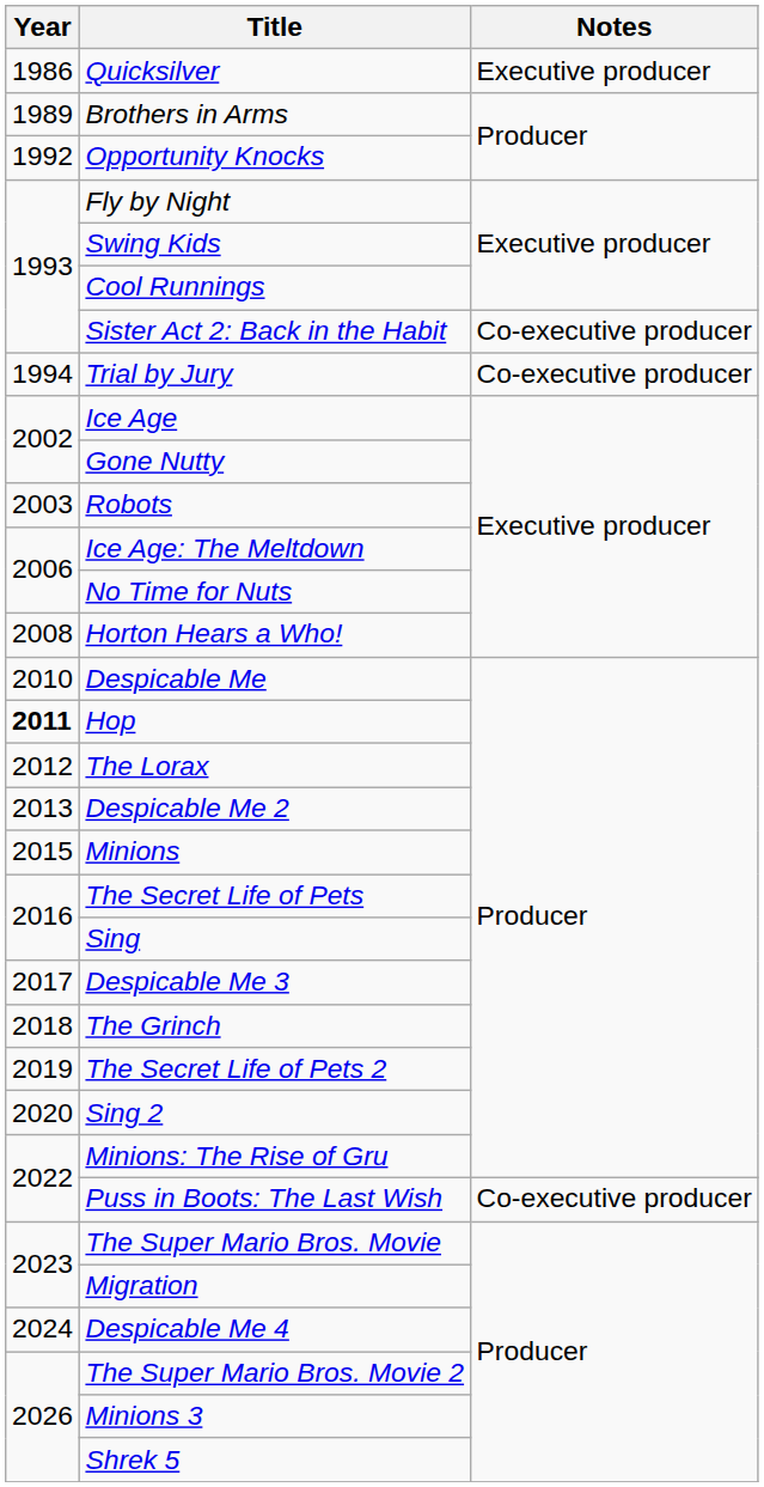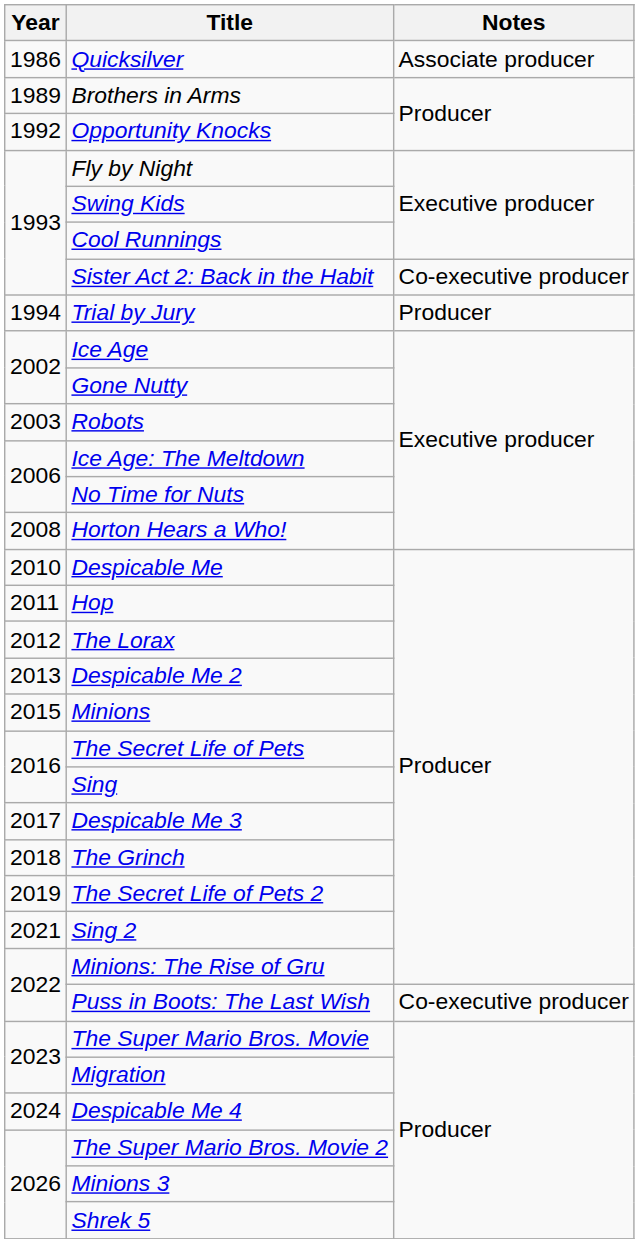 <table class="wikitable sortable">
 <tr>
 <th>Year</th>
 <th>Title</th>
 <th>Notes</th>
 </tr>
 <tr>
 <td>1986</td>
 <td><em><a href='#'>Quicksilver</a></em></td>
-<td>Executive producer</td>
+<td>Associate producer</td>
 </tr>
 <tr>
 <td>1989</td>
 <td><em>Brothers in Arms</em></td>
 <td rowspan="2">Producer</td>
 </tr>
 <tr>
 <td>1992</td>
 <td><em><a href='#'>Opportunity Knocks</a></em></td>
 </tr>
 <tr>
 <td rowspan="4">1993</td>
 <td><em>Fly by Night</em></td>
 <td rowspan="3">Executive producer</td>
 </tr>
 <tr>
 <td><em><a href='#'>Swing Kids</a></em></td>
 </tr>
 <tr>
 <td><em><a href='#'>Cool Runnings</a></em></td>
 </tr>
 <tr>
 <td><em><a href='#'>Sister Act 2: Back in the Habit</a></em></td>
 <td>Co-executive producer</td>
 </tr>
 <tr>
 <td>1994</td>
 <td><em><a href='#'>Trial by Jury</a></em></td>
-<td>Co-executive producer</td>
+<td>Producer</td>
 </tr>
 <tr>
 <td rowspan="2">2002</td>
 <td><em><a href='#'>Ice Age</a></em></td>
 <td rowspan="6">Executive producer</td>
 </tr>
 <tr>
 <td><em><a href='#'>Gone Nutty</a></em></td>
 </tr>
 <tr>
 <td>2003</td>
 <td><em><a href='#'>Robots</a></em></td>
 </tr>
 <tr>
 <td rowspan="2">2006</td>
 <td><em><a href='#'>Ice Age: The Meltdown</a></em></td>
 </tr>
 <tr>
 <td><em><a href='#'>No Time for Nuts</a></em></td>
 </tr>
 <tr>
 <td>2008</td>
 <td><em><a href='#'>Horton Hears a Who!</a></em></td>
 </tr>
 <tr>
 <td>2010</td>
 <td><em><a href='#'>Despicable Me</a></em></td>
 <td rowspan="12">Producer</td>
 </tr>
 <tr>
-<td><strong>2011</strong></td>
+<td>2011</td>
 <td><em><a href='#'>Hop</a></em></td>
 </tr>
 <tr>
 <td>2012</td>
 <td><em><a href='#'>The Lorax</a></em></td>
 </tr>
 <tr>
 <td>2013</td>
 <td><em><a href='#'>Despicable Me 2</a></em></td>
 </tr>
 <tr>
 <td>2015</td>
 <td><em><a href='#'>Minions</a></em></td>
 </tr>
 <tr>
 <td rowspan="2">2016</td>
 <td><em><a href='#'>The Secret Life of Pets</a></em></td>
 </tr>
 <tr>
 <td><em><a href='#'>Sing</a></em></td>
 </tr>
 <tr>
 <td>2017</td>
 <td><em><a href='#'>Despicable Me 3</a></em></td>
 </tr>
 <tr>
 <td>2018</td>
 <td><em><a href='#'>The Grinch</a></em></td>
 </tr>
 <tr>
 <td>2019</td>
 <td><em><a href='#'>The Secret Life of Pets 2</a></em></td>
 </tr>
 <tr>
-<td>2020</td>
+<td>2021</td>
 <td><em><a href='#'>Sing 2</a></em></td>
 </tr>
 <tr>
 <td rowspan="2">2022</td>
 <td><em><a href='#'>Minions: The Rise of Gru</a></em></td>
 </tr>
 <tr>
 <td><em><a href='#'>Puss in Boots: The Last Wish</a></em></td>
 <td>Co-executive producer</td>
 </tr>
 <tr>
 <td rowspan="2">2023</td>
 <td><em><a href='#'>The Super Mario Bros. Movie</a></em></td>
 <td rowspan="6">Producer</td>
 </tr>
 <tr>
 <td><em><a href='#'>Migration</a></em></td>
 </tr>
 <tr>
 <td>2024</td>
 <td><em><a href='#'>Despicable Me 4</a></em></td>
 </tr>
 <tr>
 <td rowspan="3">2026</td>
 <td><em><a href='#'>The Super Mario Bros. Movie 2</a></em></td>
 </tr>
 <tr>
 <td><em><a href='#'>Minions 3</a></em></td>
 </tr>
 <tr>
 <td><em><a href='#'>Shrek 5</a></em></td>
 </tr>
 </table>
